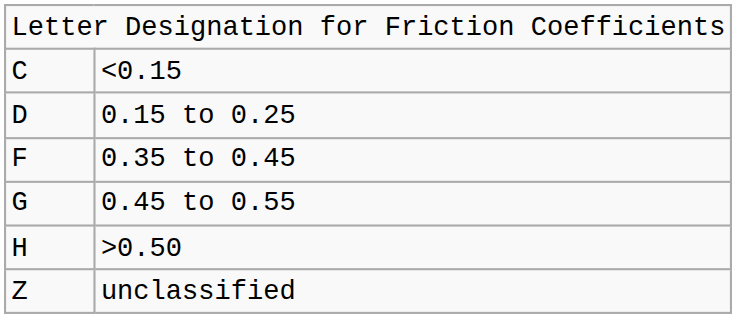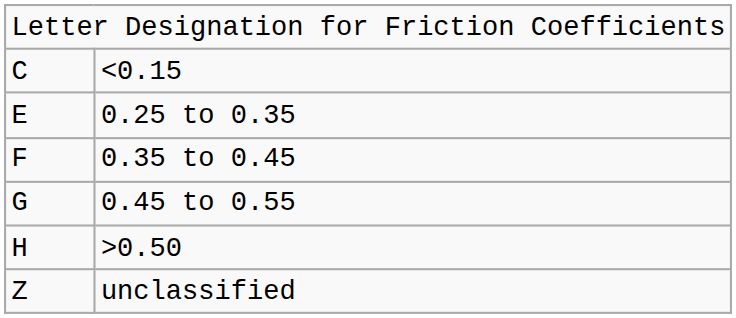 <table class="wikitable">
 <tr>
 <td colspan="2" rowspan="1">Letter Designation for Friction Coefficients</td>
 </tr>
 <tr>
 <td>C</td>
 <td><0.15</td>
 </tr>
 <tr>
-<td>D</td>
-<td>0.15 to 0.25</td>
+<td>E</td>
+<td>0.25 to 0.35</td>
 </tr>
 <tr>
 <td>F</td>
 <td>0.35 to 0.45</td>
 </tr>
 <tr>
 <td>G</td>
 <td>0.45 to 0.55</td>
 </tr>
 <tr>
 <td>H</td>
 <td>>0.50</td>
 </tr>
 <tr>
 <td>Z</td>
 <td>unclassified</td>
 </tr>
 </table>
